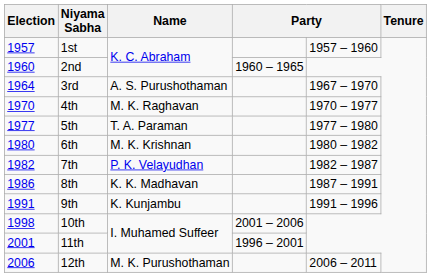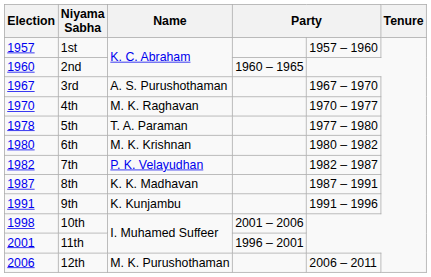 <table class="wikitable sortable">
 <tr>
 <th>Election</th>
 <th>Niyama<br>Sabha</th>
 <th>Name</th>
 <th colspan="2">Party</th>
 <th>Tenure</th>
 </tr>
 <tr>
 <td><a href='#'>1957</a></td>
 <td>1st</td>
 <td rowspan="2"><a href='#'>K. C. Abraham</a></td>
 <td></td>
 <td>1957 – 1960</td>
 </tr>
 <tr>
 <td><a href='#'>1960</a></td>
 <td>2nd</td>
 <td>1960 – 1965</td>
 </tr>
 <tr>
-<td><a href='#'>1964</a></td>
+<td><a href='#'>1967</a></td>
 <td>3rd</td>
 <td>A. S. Purushothaman</td>
 <td></td>
 <td>1967 – 1970</td>
 </tr>
 <tr>
 <td><a href='#'>1970</a></td>
 <td>4th</td>
 <td>M. K. Raghavan</td>
 <td></td>
 <td>1970 – 1977</td>
 </tr>
 <tr>
-<td><a href='#'>1977</a></td>
+<td><a href='#'>1978</a></td>
 <td>5th</td>
 <td>T. A. Paraman</td>
 <td></td>
 <td>1977 – 1980</td>
 </tr>
 <tr>
 <td><a href='#'>1980</a></td>
 <td>6th</td>
 <td>M. K. Krishnan</td>
 <td></td>
 <td>1980 – 1982</td>
 </tr>
 <tr>
 <td><a href='#'>1982</a></td>
 <td>7th</td>
 <td><a href='#'>P. K. Velayudhan</a></td>
 <td></td>
 <td>1982 – 1987</td>
 </tr>
 <tr>
-<td><a href='#'>1986</a></td>
+<td><a href='#'>1987</a></td>
 <td>8th</td>
 <td>K. K. Madhavan</td>
 <td></td>
 <td>1987 – 1991</td>
 </tr>
 <tr>
 <td><a href='#'>1991</a></td>
 <td>9th</td>
 <td>K. Kunjambu</td>
 <td></td>
 <td>1991 – 1996</td>
 </tr>
 <tr>
 <td><a href='#'>1998</a></td>
 <td>10th</td>
 <td rowspan="2">I. Muhamed Suffeer</td>
 <td>2001 – 2006</td>
 </tr>
 <tr>
 <td><a href='#'>2001</a></td>
 <td>11th</td>
 <td>1996 – 2001</td>
 </tr>
 <tr>
 <td><a href='#'>2006</a></td>
 <td>12th</td>
 <td>M. K. Purushothaman</td>
 <td></td>
 <td>2006 – 2011</td>
 </tr>
 </table>
